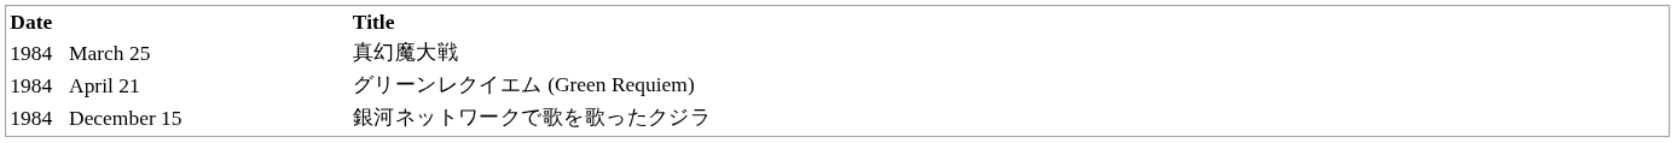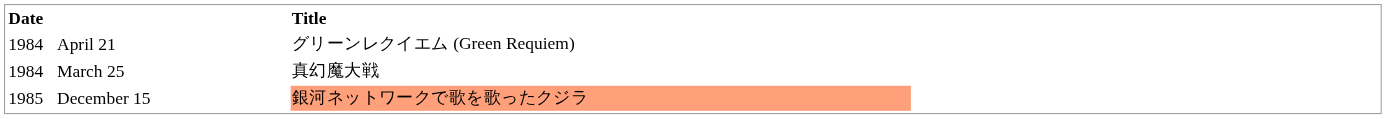 <table style="border: 1px solid #a0a0aa; width: 100%;">
 <tr>
 <td width=3%><strong>Date</strong></td>
 <td width=15%></td>
 <td width=40%><strong>Title</strong></td>
 <td width=30%></td>
 </tr>
 <tr>
 <td>1984</td>
-<td>March 25</td>
-<td>真幻魔大戦</td>
-<td></td>
-</tr>
-<tr>
-<td>1984</td>
 <td>April 21</td>
 <td>グリーンレクイエム (Green Requiem)</td>
 <td></td>
 </tr>
 <tr>
 <td>1984</td>
+<td>March 25</td>
+<td>真幻魔大戦</td>
+<td></td>
+</tr>
+<tr>
+<td>1985</td>
 <td>December 15</td>
-<td>銀河ネットワークで歌を歌ったクジラ</td>
+<td style="background: lightsalmon;">銀河ネットワークで歌を歌ったクジラ</td>
 <td></td>
 </tr>
 </table>
